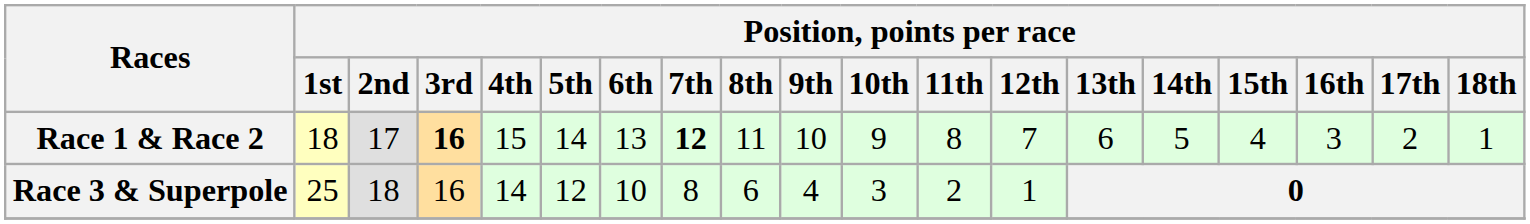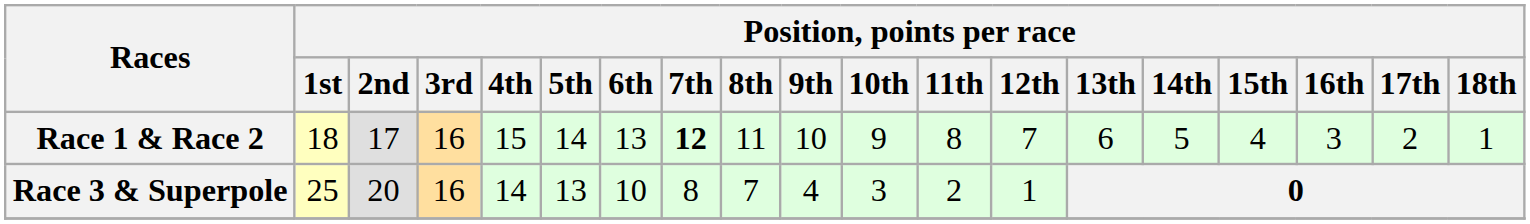 <table class="wikitable" style="font-size:85%; text-align:center">
 <tr>
 <th rowspan="2">Races</th>
 <th colspan="18">Position, points per race</th>
 </tr>
 <tr>
 <th>1st</th>
 <th>2nd</th>
 <th>3rd</th>
 <th>4th</th>
 <th>5th</th>
 <th>6th</th>
 <th>7th</th>
 <th>8th</th>
 <th>9th</th>
 <th>10th</th>
 <th>11th</th>
 <th>12th</th>
 <th>13th</th>
 <th>14th</th>
 <th>15th</th>
 <th>16th</th>
 <th>17th</th>
 <th>18th</th>
 </tr>
 <tr>
 <th>Race 1 & Race 2</th>
 <td style="background-color:#ffffbf">18</td>
 <td style="background-color:#dfdfdf">17</td>
-<td style="background-color:#ffdf9f"><strong>16</strong></td>
+<td style="background-color:#ffdf9f">16</td>
 <td style="background-color:#dfffdf">15</td>
 <td style="background-color:#dfffdf">14</td>
 <td style="background-color:#dfffdf">13</td>
 <td style="background-color:#dfffdf"><strong>12</strong></td>
 <td style="background-color:#dfffdf">11</td>
 <td style="background-color:#dfffdf">10</td>
 <td style="background-color:#dfffdf">9</td>
 <td style="background-color:#dfffdf">8</td>
 <td style="background-color:#dfffdf">7</td>
 <td style="background-color:#dfffdf">6</td>
 <td style="background-color:#dfffdf">5</td>
 <td style="background-color:#dfffdf">4</td>
 <td style="background-color:#dfffdf">3</td>
 <td style="background-color:#dfffdf">2</td>
 <td style="background-color:#dfffdf">1</td>
 </tr>
 <tr>
 <th>Race 3 & Superpole</th>
 <td style="background-color:#ffffbf">25</td>
-<td style="background-color:#dfdfdf">18</td>
+<td style="background-color:#dfdfdf">20</td>
 <td style="background-color:#ffdf9f">16</td>
 <td style="background-color:#dfffdf">14</td>
-<td style="background-color:#dfffdf">12</td>
+<td style="background-color:#dfffdf">13</td>
 <td style="background-color:#dfffdf">10</td>
 <td style="background-color:#dfffdf">8</td>
-<td style="background-color:#dfffdf">6</td>
+<td style="background-color:#dfffdf">7</td>
 <td style="background-color:#dfffdf">4</td>
 <td style="background-color:#dfffdf">3</td>
 <td style="background-color:#dfffdf">2</td>
 <td style="background-color:#dfffdf">1</td>
 <th colspan="6">0</th>
 </tr>
 <tr>
 </tr>
 </table>
